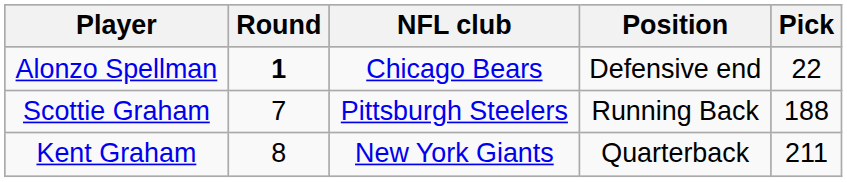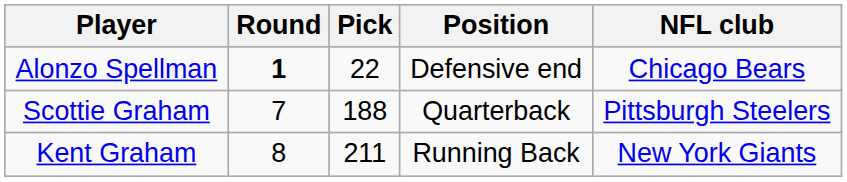 <table class="wikitable" width="80%">
 <tr>
 <th>Player</th>
 <th>Round</th>
+<th>Pick</th>
+<th>Position</th>
 <th>NFL club</th>
-<th>Position</th>
-<th>Pick</th>
 </tr>
 <tr align="center" bgcolor="">
 <td><a href='#'>Alonzo Spellman</a></td>
 <td><strong>1</strong></td>
+<td>22</td>
+<td>Defensive end</td>
 <td><a href='#'>Chicago Bears</a></td>
-<td>Defensive end</td>
-<td>22</td>
 </tr>
 <tr align="center" bgcolor="">
 <td><a href='#'>Scottie Graham</a></td>
 <td>7</td>
+<td>188</td>
+<td>Quarterback</td>
 <td><a href='#'>Pittsburgh Steelers</a></td>
-<td>Running Back</td>
-<td>188</td>
 </tr>
 <tr align="center" bgcolor="">
 <td><a href='#'>Kent Graham</a></td>
 <td>8</td>
+<td>211</td>
+<td>Running Back</td>
 <td><a href='#'>New York Giants</a></td>
-<td>Quarterback</td>
-<td>211</td>
 </tr>
 </table>
